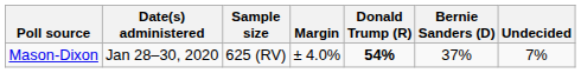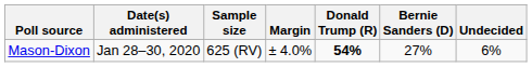 <table class="wikitable" style="font-size:90%;text-align:center;">
 <tr valign=bottom style="font-size:90%;">
 <th>Poll source</th>
 <th>Date(s)<br>administered</th>
 <th>Sample<br>size</th>
 <th>Margin<br></th>
 <th>Donald<br>Trump (R)</th>
 <th>Bernie<br>Sanders (D)</th>
 <th>Undecided</th>
 </tr>
 <tr>
 <td style="text-align:left;"><a href='#'>Mason-Dixon</a></td>
 <td>Jan 28–30, 2020</td>
 <td>625 (RV)</td>
 <td>± 4.0%</td>
 <td><strong>54%</strong></td>
-<td>37%</td>
-<td>7%</td>
+<td>27%</td>
+<td>6%</td>
 </tr>
 </table>
